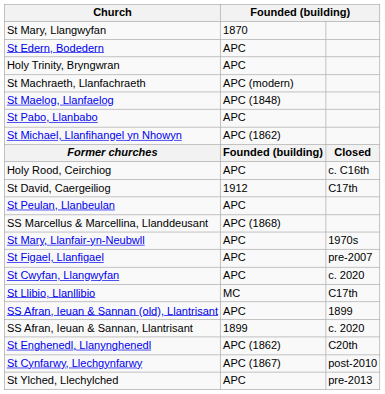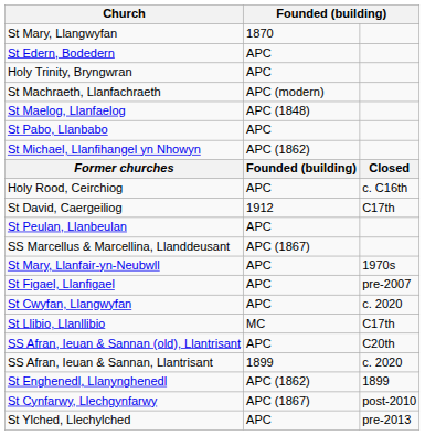 <table class="wikitable">
 <tr>
 <th>Church</th>
 <th colspan="2">Founded (building)</th>
 </tr>
 <tr>
 <td>St Mary, Llangwyfan</td>
 <td>1870</td>
 <td></td>
 </tr>
 <tr>
 <td><a href='#'>St Edern, Bodedern</a></td>
 <td>APC</td>
 <td></td>
 </tr>
 <tr>
 <td>Holy Trinity, Bryngwran</td>
 <td>APC</td>
 <td></td>
 </tr>
 <tr>
 <td>St Machraeth, Llanfachraeth</td>
 <td>APC (modern)</td>
 <td></td>
 </tr>
 <tr>
 <td><a href='#'>St Maelog, Llanfaelog</a></td>
 <td>APC (1848)</td>
 <td></td>
 </tr>
 <tr>
 <td><a href='#'>St Pabo, Llanbabo</a></td>
 <td>APC</td>
 <td></td>
 </tr>
 <tr>
 <td><a href='#'>St Michael, Llanfihangel yn Nhowyn</a></td>
 <td>APC (1862)</td>
 <td></td>
 </tr>
 <tr>
 <th><em>Former churches</em></th>
 <th>Founded (building)</th>
 <th>Closed</th>
 </tr>
 <tr>
 <td>Holy Rood, Ceirchiog</td>
 <td>APC</td>
 <td>c. C16th</td>
 </tr>
 <tr>
 <td>St David, Caergeiliog</td>
 <td>1912</td>
 <td>C17th</td>
 </tr>
 <tr>
 <td><a href='#'>St Peulan, Llanbeulan</a></td>
 <td>APC</td>
 <td></td>
 </tr>
 <tr>
 <td>SS Marcellus & Marcellina, Llanddeusant</td>
-<td>APC (1868)</td>
+<td>APC (1867)</td>
 <td></td>
 </tr>
 <tr>
 <td><a href='#'>St Mary, Llanfair-yn-Neubwll</a></td>
 <td>APC</td>
 <td>1970s</td>
 </tr>
 <tr>
 <td><a href='#'>St Figael, Llanfigael</a></td>
 <td>APC</td>
 <td>pre-2007</td>
 </tr>
 <tr>
 <td><a href='#'>St Cwyfan, Llangwyfan</a></td>
 <td>APC</td>
 <td>c. 2020</td>
 </tr>
 <tr>
 <td><a href='#'>St Llibio, Llanllibio</a></td>
 <td>MC</td>
 <td>C17th</td>
 </tr>
 <tr>
 <td><a href='#'>SS Afran, Ieuan & Sannan (old), Llantrisant</a></td>
 <td>APC</td>
-<td>1899</td>
+<td>C20th</td>
 </tr>
 <tr>
 <td>SS Afran, Ieuan & Sannan, Llantrisant</td>
 <td>1899</td>
 <td>c. 2020</td>
 </tr>
 <tr>
 <td><a href='#'>St Enghenedl, Llanynghenedl</a></td>
 <td>APC (1862)</td>
-<td>C20th</td>
+<td>1899</td>
 </tr>
 <tr>
 <td><a href='#'>St Cynfarwy, Llechgynfarwy</a></td>
 <td>APC (1867)</td>
 <td>post-2010</td>
 </tr>
 <tr>
 <td>St Ylched, Llechylched</td>
 <td>APC</td>
 <td>pre-2013</td>
 </tr>
 </table>
